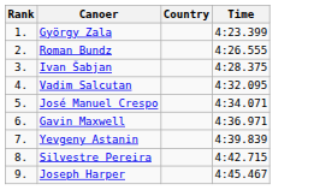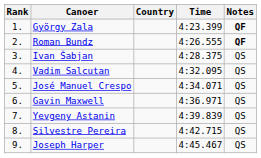 <table class="wikitable sortable" style="text-align:center">
 <tr>
 <th>Rank</th>
 <th>Canoer</th>
 <th>Country</th>
 <th>Time</th>
+<th>Notes</th>
 </tr>
 <tr>
 <td>1.</td>
 <td align=left athlete><a href='#'>György Zala</a></td>
 <td align=left athlete></td>
 <td>4:23.399</td>
+<td><strong>QF</strong></td>
 </tr>
 <tr>
 <td>2.</td>
 <td align=left athlete><a href='#'>Roman Bundz</a></td>
 <td align=left athlete></td>
 <td>4:26.555</td>
+<td><strong>QF</strong></td>
 </tr>
 <tr>
 <td>3.</td>
 <td align=left athlete><a href='#'>Ivan Šabjan</a></td>
 <td align=left athlete></td>
 <td>4:28.375</td>
+<td>QS</td>
 </tr>
 <tr>
 <td>4.</td>
 <td align=left athlete><a href='#'>Vadim Salcutan</a></td>
 <td align=left athlete></td>
 <td>4:32.095</td>
+<td>QS</td>
 </tr>
 <tr>
 <td>5.</td>
 <td align=left athlete><a href='#'>José Manuel Crespo</a></td>
 <td align=left athlete></td>
 <td>4:34.071</td>
+<td>QS</td>
 </tr>
 <tr>
 <td>6.</td>
 <td align=left athlete><a href='#'>Gavin Maxwell</a></td>
 <td align=left athlete></td>
 <td>4:36.971</td>
+<td>QS</td>
 </tr>
 <tr>
 <td>7.</td>
 <td align=left athlete><a href='#'>Yevgeny Astanin</a></td>
 <td align=left athlete></td>
 <td>4:39.839</td>
+<td>QS</td>
 </tr>
 <tr>
 <td>8.</td>
 <td align=left athlete><a href='#'>Silvestre Pereira</a></td>
 <td align=left athlete></td>
 <td>4:42.715</td>
+<td>QS</td>
 </tr>
 <tr>
 <td>9.</td>
 <td align=left athlete><a href='#'>Joseph Harper</a></td>
 <td align=left athlete></td>
 <td>4:45.467</td>
+<td>QS</td>
 </tr>
 </table>
